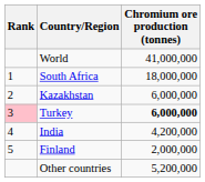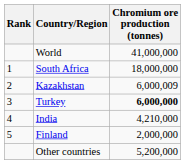 <table class="wikitable sortable">
 <tr bgcolor="#ececec">
 <th>Rank</th>
 <th>Country/Region</th>
 <th>Chromium ore<br>production<br>(tonnes)</th>
 </tr>
 <tr>
 <td></td>
 <td>World</td>
 <td align="right">41,000,000</td>
 </tr>
 <tr>
 <td>1</td>
 <td> <a href='#'>South Africa</a></td>
 <td align="right">18,000,000</td>
 </tr>
 <tr>
 <td>2</td>
 <td> <a href='#'>Kazakhstan</a></td>
-<td align="right">6,000,000</td>
+<td align="right">6,000,009</td>
 </tr>
 <tr>
-<td style="background: pink;">3</td>
+<td>3</td>
 <td> <a href='#'>Turkey</a></td>
 <td align="right"><strong>6,000,000</strong></td>
 </tr>
 <tr>
 <td>4</td>
 <td> <a href='#'>India</a></td>
-<td align="right">4,200,000</td>
+<td align="right">4,210,000</td>
 </tr>
 <tr>
 <td>5</td>
 <td> <a href='#'>Finland</a></td>
 <td align="right">2,000,000</td>
 </tr>
 <tr>
 <td></td>
 <td>Other countries</td>
 <td align="right">5,200,000</td>
 </tr>
 </table>
